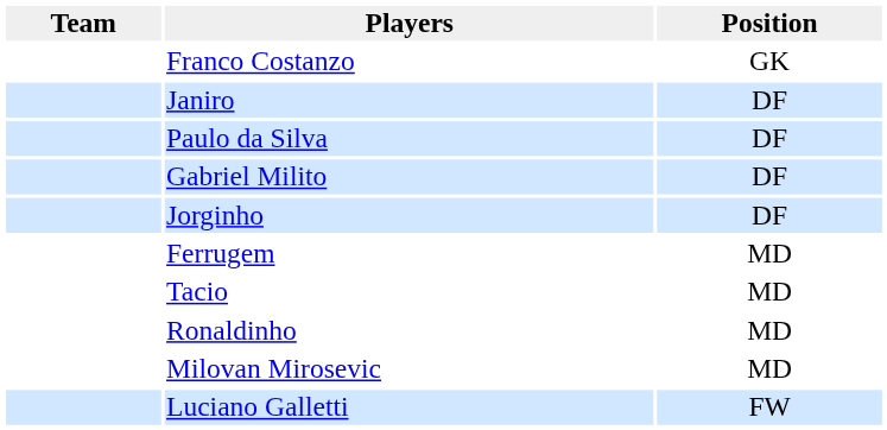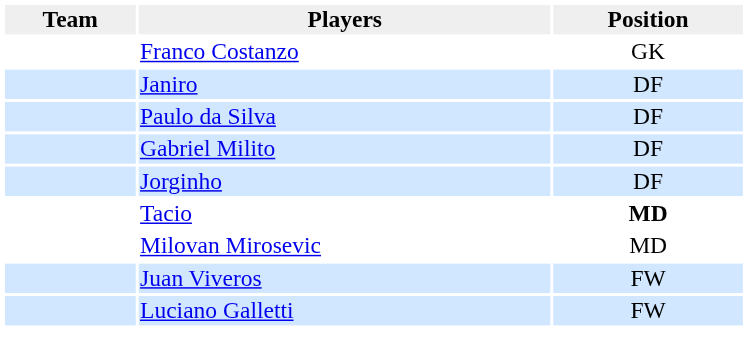 <table width=40%>
 <tr bgcolor=#EFEFEF>
 <th>Team</th>
 <th>Players</th>
 <th>Position</th>
 </tr>
 <tr>
 <td align=center></td>
 <td><a href='#'>Franco Costanzo</a></td>
 <td align=center>GK</td>
 </tr>
 <tr bgcolor=#D0E7FF>
 <td align=center></td>
 <td><a href='#'>Janiro</a></td>
 <td align=center>DF</td>
 </tr>
 <tr bgcolor=#D0E7FF>
 <td align=center></td>
 <td><a href='#'>Paulo da Silva</a></td>
 <td align=center>DF</td>
 </tr>
 <tr bgcolor=#D0E7FF>
 <td align=center></td>
 <td><a href='#'>Gabriel Milito</a></td>
 <td align=center>DF</td>
 </tr>
 <tr bgcolor=#D0E7FF>
 <td align=center></td>
 <td><a href='#'>Jorginho</a></td>
 <td align=center>DF</td>
 </tr>
 <tr>
 <td align=center></td>
-<td><a href='#'>Ferrugem</a></td>
-<td align=center>MD</td>
-</tr>
-<tr>
-<td align=center></td>
 <td><a href='#'>Tacio</a></td>
-<td align=center>MD</td>
-</tr>
-<tr>
-<td align=center></td>
-<td><a href='#'>Ronaldinho</a></td>
-<td align=center>MD</td>
+<td align=center><strong>MD</strong></td>
 </tr>
 <tr>
 <td align=center></td>
 <td><a href='#'>Milovan Mirosevic</a></td>
 <td align=center>MD</td>
 </tr>
 <tr bgcolor=#D0E7FF>
 <td align=center></td>
+<td><a href='#'>Juan Viveros</a></td>
+<td align=center>FW</td>
+</tr>
+<tr bgcolor=#D0E7FF>
+<td align=center></td>
 <td><a href='#'>Luciano Galletti</a></td>
 <td align=center>FW</td>
 </tr>
 </table>
